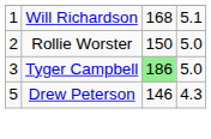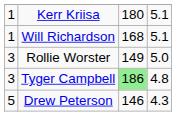 <table class="wikitable sortable" style="text-align:center">
 <tr>
+</tr>
+<tr>
+<td>1</td>
+<td><a href='#'>Kerr Kriisa</a></td>
+<td>180</td>
+<td>5.1</td>
 </tr>
 <tr>
 <td>1</td>
 <td><a href='#'>Will Richardson</a></td>
 <td>168</td>
 <td>5.1</td>
 </tr>
 <tr>
-<td>2</td>
+<td>3</td>
 <td>Rollie Worster</td>
-<td>150</td>
+<td>149</td>
 <td>5.0</td>
 </tr>
 <tr>
 <td>3</td>
 <td><a href='#'>Tyger Campbell</a></td>
 <td style="background: lightgreen;">186</td>
-<td>5.0</td>
+<td>4.8</td>
 </tr>
 <tr>
 <td>5</td>
 <td><a href='#'>Drew Peterson</a></td>
 <td>146</td>
 <td>4.3</td>
 </tr>
 </table>
